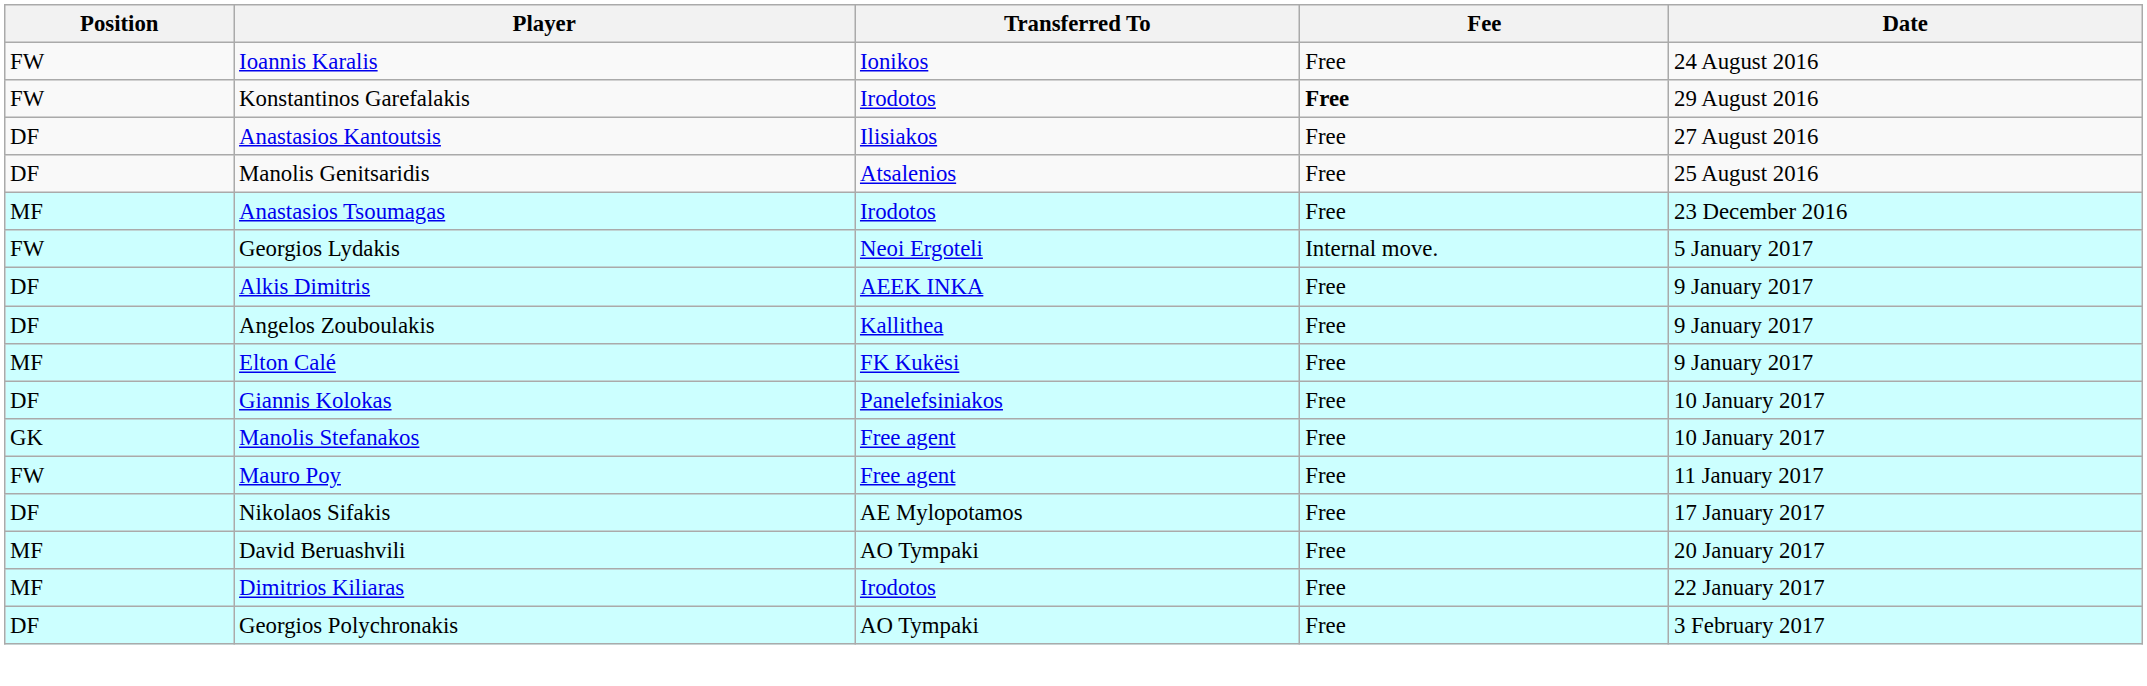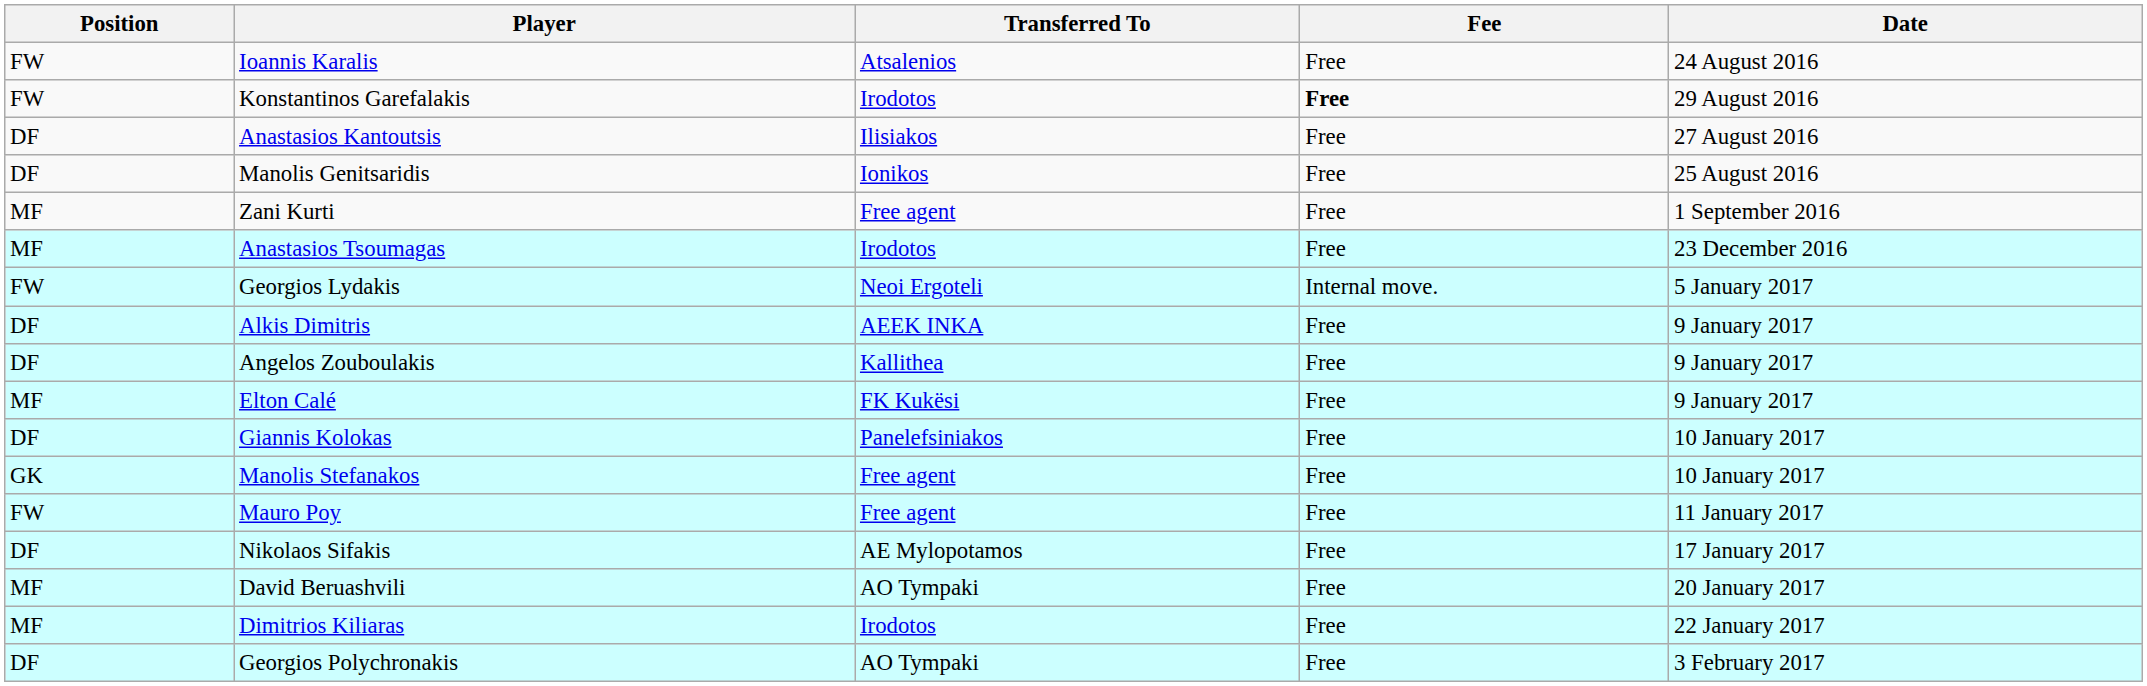 <table class="wikitable sortable" style="width:90%; text-align:center; font-size:95%; text-align:left;">
 <tr>
 <th><strong>Position</strong></th>
 <th><strong>Player</strong></th>
 <th><strong>Transferred To</strong></th>
 <th><strong>Fee</strong></th>
 <th><strong>Date</strong></th>
 </tr>
 <tr>
 <td>FW</td>
 <td> <a href='#'>Ioannis Karalis</a></td>
-<td> <a href='#'>Ionikos</a></td>
+<td> <a href='#'>Atsalenios</a></td>
 <td>Free</td>
 <td>24 August 2016</td>
 </tr>
 <tr>
 <td>FW</td>
 <td> Konstantinos Garefalakis</td>
 <td> <a href='#'>Irodotos</a></td>
 <td><strong>Free</strong></td>
 <td>29 August 2016</td>
 </tr>
 <tr>
 <td>DF</td>
 <td> <a href='#'>Anastasios Kantoutsis</a></td>
 <td> <a href='#'>Ilisiakos</a></td>
 <td>Free</td>
 <td>27 August 2016</td>
 </tr>
 <tr>
 <td>DF</td>
 <td> Manolis Genitsaridis</td>
-<td> <a href='#'>Atsalenios</a></td>
+<td> <a href='#'>Ionikos</a></td>
 <td>Free</td>
 <td>25 August 2016</td>
+</tr>
+<tr>
+<td>MF</td>
+<td> Zani Kurti</td>
+<td><a href='#'>Free agent</a></td>
+<td>Free</td>
+<td>1 September 2016</td>
 </tr>
 <tr>
 <th style="background:#CCFFFF; text-align:left; font-weight: normal;">MF</th>
 <th style="background:#CCFFFF; text-align:left; font-weight: normal;"> <a href='#'>Anastasios Tsoumagas</a></th>
 <th style="background:#CCFFFF; text-align:left; font-weight: normal;"> <a href='#'>Irodotos</a></th>
 <th style="background:#CCFFFF; text-align:left; font-weight: normal;">Free</th>
 <th style="background:#CCFFFF; text-align:left; font-weight: normal;">23 December 2016</th>
 </tr>
 <tr>
 <th style="background:#CCFFFF; text-align:left; font-weight: normal;">FW</th>
 <th style="background:#CCFFFF; text-align:left; font-weight: normal;"> Georgios Lydakis</th>
 <th style="background:#CCFFFF; text-align:left; font-weight: normal;"> <a href='#'>Neoi Ergoteli</a></th>
 <th style="background:#CCFFFF; text-align:left; font-weight: normal;">Internal move.</th>
 <th style="background:#CCFFFF; text-align:left; font-weight: normal;">5 January 2017</th>
 </tr>
 <tr>
 <th style="background:#CCFFFF; text-align:left; font-weight: normal;">DF</th>
 <th style="background:#CCFFFF; text-align:left; font-weight: normal;">  <a href='#'>Alkis Dimitris</a></th>
 <th style="background:#CCFFFF; text-align:left; font-weight: normal;"> <a href='#'>AEEK INKA</a></th>
 <th style="background:#CCFFFF; text-align:left; font-weight: normal;">Free</th>
 <th style="background:#CCFFFF; text-align:left; font-weight: normal;">9 January 2017</th>
 </tr>
 <tr>
 <th style="background:#CCFFFF; text-align:left; font-weight: normal;">DF</th>
 <th style="background:#CCFFFF; text-align:left; font-weight: normal;"> Angelos Zouboulakis</th>
 <th style="background:#CCFFFF; text-align:left; font-weight: normal;"> <a href='#'>Kallithea</a></th>
 <th style="background:#CCFFFF; text-align:left; font-weight: normal;">Free</th>
 <th style="background:#CCFFFF; text-align:left; font-weight: normal;">9 January 2017</th>
 </tr>
 <tr>
 <th style="background:#CCFFFF; text-align:left; font-weight: normal;">MF</th>
 <th style="background:#CCFFFF; text-align:left; font-weight: normal;"> <a href='#'>Elton Calé</a></th>
 <th style="background:#CCFFFF; text-align:left; font-weight: normal;"> <a href='#'>FK Kukësi</a></th>
 <th style="background:#CCFFFF; text-align:left; font-weight: normal;">Free</th>
 <th style="background:#CCFFFF; text-align:left; font-weight: normal;">9 January 2017</th>
 </tr>
 <tr>
 <th style="background:#CCFFFF; text-align:left; font-weight: normal;">DF</th>
 <th style="background:#CCFFFF; text-align:left; font-weight: normal;"> <a href='#'>Giannis Kolokas</a></th>
 <th style="background:#CCFFFF; text-align:left; font-weight: normal;"> <a href='#'>Panelefsiniakos</a></th>
 <th style="background:#CCFFFF; text-align:left; font-weight: normal;">Free</th>
 <th style="background:#CCFFFF; text-align:left; font-weight: normal;">10 January 2017</th>
 </tr>
 <tr>
 <th style="background:#CCFFFF; text-align:left; font-weight: normal;">GK</th>
 <th style="background:#CCFFFF; text-align:left; font-weight: normal;"> <a href='#'>Manolis Stefanakos</a></th>
 <th style="background:#CCFFFF; text-align:left; font-weight: normal;"><a href='#'>Free agent</a></th>
 <th style="background:#CCFFFF; text-align:left; font-weight: normal;">Free</th>
 <th style="background:#CCFFFF; text-align:left; font-weight: normal;">10 January 2017</th>
 </tr>
 <tr>
 <th style="background:#CCFFFF; text-align:left; font-weight: normal;">FW</th>
 <th style="background:#CCFFFF; text-align:left; font-weight: normal;">  <a href='#'>Mauro Poy</a></th>
 <th style="background:#CCFFFF; text-align:left; font-weight: normal;"><a href='#'>Free agent</a></th>
 <th style="background:#CCFFFF; text-align:left; font-weight: normal;">Free</th>
 <th style="background:#CCFFFF; text-align:left; font-weight: normal;">11 January 2017</th>
 </tr>
 <tr>
 <th style="background:#CCFFFF; text-align:left; font-weight: normal;">DF</th>
 <th style="background:#CCFFFF; text-align:left; font-weight: normal;"> Nikolaos Sifakis</th>
 <th style="background:#CCFFFF; text-align:left; font-weight: normal;"> AE Mylopotamos</th>
 <th style="background:#CCFFFF; text-align:left; font-weight: normal;">Free</th>
 <th style="background:#CCFFFF; text-align:left; font-weight: normal;">17 January 2017</th>
 </tr>
 <tr>
 <th style="background:#CCFFFF; text-align:left; font-weight: normal;">MF</th>
 <th style="background:#CCFFFF; text-align:left; font-weight: normal;">  David Beruashvili</th>
 <th style="background:#CCFFFF; text-align:left; font-weight: normal;"> AO Tympaki</th>
 <th style="background:#CCFFFF; text-align:left; font-weight: normal;">Free</th>
 <th style="background:#CCFFFF; text-align:left; font-weight: normal;">20 January 2017</th>
 </tr>
 <tr>
 <th style="background:#CCFFFF; text-align:left; font-weight: normal;">MF</th>
 <th style="background:#CCFFFF; text-align:left; font-weight: normal;"> <a href='#'>Dimitrios Kiliaras</a></th>
 <th style="background:#CCFFFF; text-align:left; font-weight: normal;"> <a href='#'>Irodotos</a></th>
 <th style="background:#CCFFFF; text-align:left; font-weight: normal;">Free</th>
 <th style="background:#CCFFFF; text-align:left; font-weight: normal;">22 January 2017</th>
 </tr>
 <tr>
 <th style="background:#CCFFFF; text-align:left; font-weight: normal;">DF</th>
 <th style="background:#CCFFFF; text-align:left; font-weight: normal;"> Georgios Polychronakis</th>
 <th style="background:#CCFFFF; text-align:left; font-weight: normal;"> AO Tympaki</th>
 <th style="background:#CCFFFF; text-align:left; font-weight: normal;">Free</th>
 <th style="background:#CCFFFF; text-align:left; font-weight: normal;">3 February 2017</th>
 </tr>
 </table>
